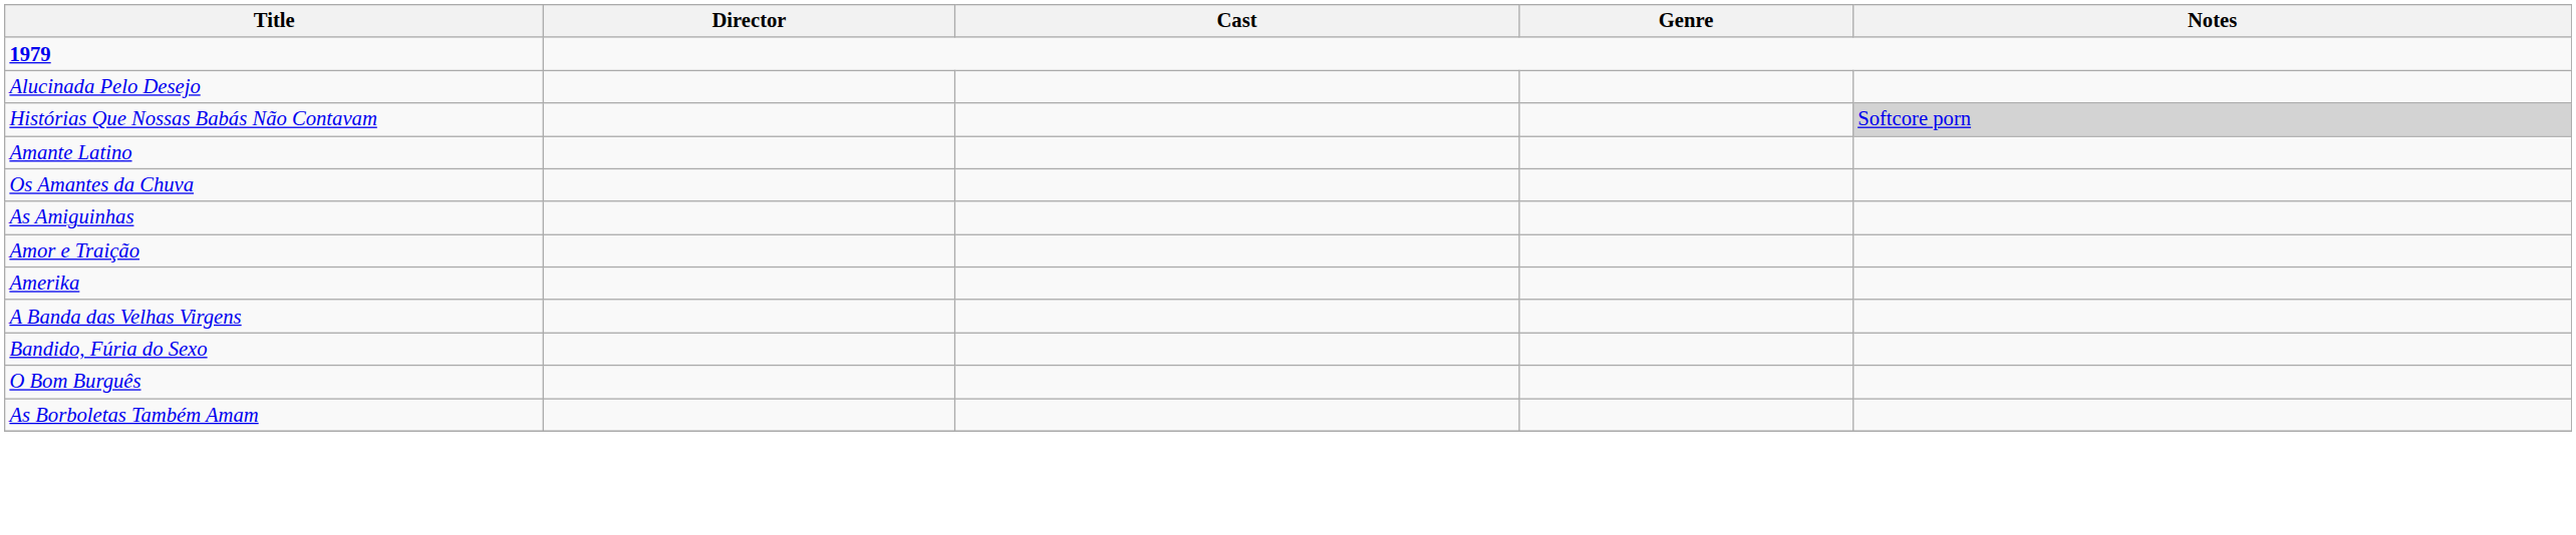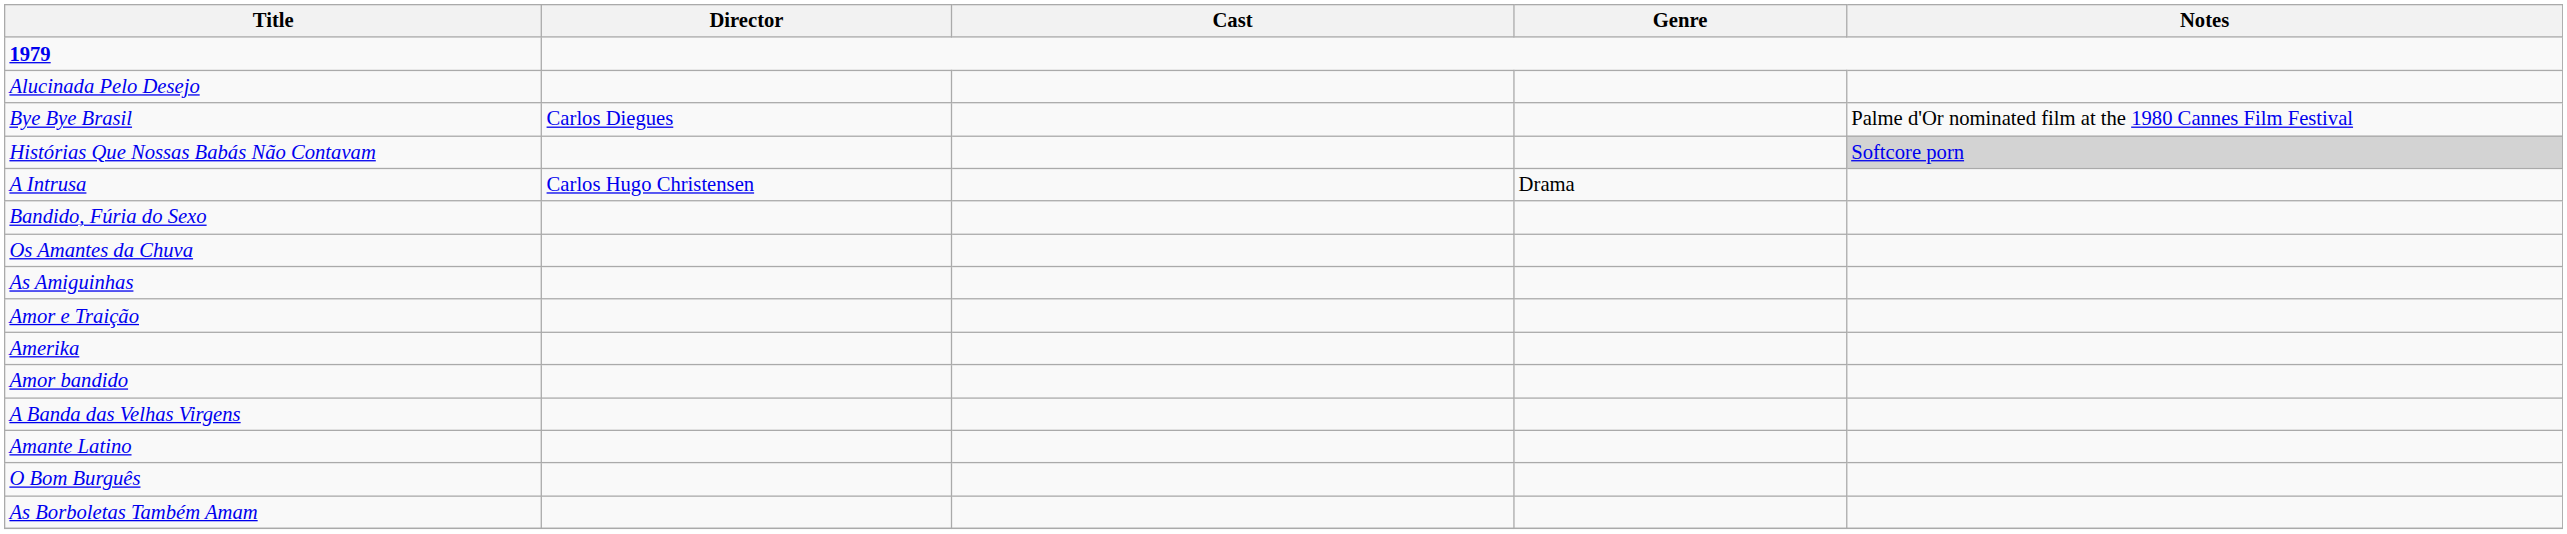 <table class="wikitable" width= "100%">
 <tr>
 <th width=21%>Title</th>
 <th width=16%>Director</th>
 <th width=22%>Cast</th>
 <th width=13%>Genre</th>
 <th width=28%>Notes</th>
 </tr>
 <tr>
 <td><strong><a href='#'>1979</a></strong></td>
 </tr>
 <tr>
 <td><em><a href='#'>Alucinada Pelo Desejo</a></em></td>
 <td></td>
 <td></td>
 <td></td>
 <td></td>
 </tr>
 <tr>
+<td><em><a href='#'>Bye Bye Brasil</a></em></td>
+<td><a href='#'>Carlos Diegues</a></td>
+<td></td>
+<td></td>
+<td>Palme d'Or nominated film at the <a href='#'>1980 Cannes Film Festival</a></td>
+</tr>
+<tr>
 <td><em><a href='#'>Histórias Que Nossas Babás Não Contavam</a></em></td>
 <td></td>
 <td></td>
 <td></td>
 <td style="background: lightgrey;"><a href='#'>Softcore porn</a></td>
 </tr>
 <tr>
-<td><em><a href='#'>Amante Latino</a></em></td>
+<td><em><a href='#'>A Intrusa</a></em></td>
+<td><a href='#'>Carlos Hugo Christensen</a></td>
+<td></td>
+<td>Drama</td>
+<td></td>
+</tr>
+<tr>
+<td><em><a href='#'>Bandido, Fúria do Sexo</a></em></td>
 <td></td>
 <td></td>
 <td></td>
 <td></td>
 </tr>
 <tr>
 <td><em><a href='#'>Os Amantes da Chuva</a></em></td>
 <td></td>
 <td></td>
 <td></td>
 <td></td>
 </tr>
 <tr>
 <td><em><a href='#'>As Amiguinhas</a></em></td>
 <td></td>
 <td></td>
 <td></td>
 <td></td>
 </tr>
 <tr>
 <td><em><a href='#'>Amor e Traição</a></em></td>
 <td></td>
 <td></td>
 <td></td>
 <td></td>
 </tr>
 <tr>
 <td><em><a href='#'>Amerika</a></em></td>
 <td></td>
 <td></td>
 <td></td>
 <td></td>
 </tr>
 <tr>
+<td><em><a href='#'>Amor bandido</a></em></td>
+<td></td>
+<td></td>
+<td></td>
+<td></td>
+</tr>
+<tr>
 <td><em><a href='#'>A Banda das Velhas Virgens</a></em></td>
 <td></td>
 <td></td>
 <td></td>
 <td></td>
 </tr>
 <tr>
-<td><em><a href='#'>Bandido, Fúria do Sexo</a></em></td>
+<td><em><a href='#'>Amante Latino</a></em></td>
 <td></td>
 <td></td>
 <td></td>
 <td></td>
 </tr>
 <tr>
 <td><em><a href='#'>O Bom Burguês</a></em></td>
 <td></td>
 <td></td>
 <td></td>
 <td></td>
 </tr>
 <tr>
 <td><em><a href='#'>As Borboletas Também Amam</a></em></td>
 <td></td>
 <td></td>
 <td></td>
 <td></td>
 </tr>
 <tr>
 </tr>
 </table>
